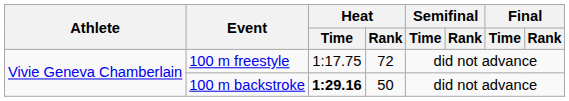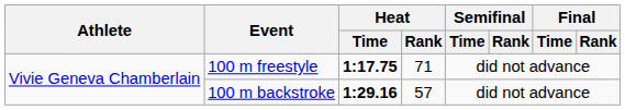 <table class=wikitable style="font-size:90%">
 <tr>
 <th rowspan="2">Athlete</th>
 <th rowspan="2">Event</th>
 <th colspan="2">Heat</th>
 <th colspan="2">Semifinal</th>
 <th colspan="2">Final</th>
 </tr>
 <tr style="font-size:95%">
 <th>Time</th>
 <th>Rank</th>
 <th>Time</th>
 <th>Rank</th>
 <th>Time</th>
 <th>Rank</th>
 </tr>
 <tr align=center>
 <td align=left rowspan=2><a href='#'>Vivie Geneva Chamberlain</a></td>
 <td align=left><a href='#'>100 m freestyle</a></td>
-<td>1:17.75</td>
-<td>72</td>
+<td><strong>1:17.75</strong></td>
+<td>71</td>
 <td colspan=4>did not advance</td>
 </tr>
 <tr align=center>
 <td align=left><a href='#'>100 m backstroke</a></td>
 <td><strong>1:29.16</strong></td>
-<td>50</td>
+<td>57</td>
 <td colspan=4>did not advance</td>
 </tr>
 </table>
